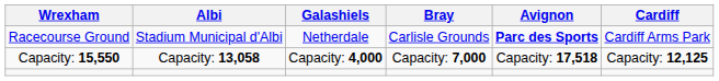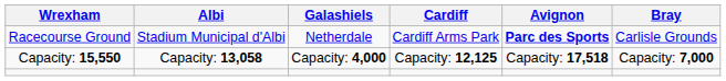 <table class="wikitable" style="text-align:center;margin:1em auto;">
 <tr>
 <th><a href='#'>Wrexham</a></th>
 <th><a href='#'>Albi</a></th>
 <th><a href='#'>Galashiels</a></th>
+<th><a href='#'>Cardiff</a></th>
+<th><a href='#'>Avignon</a></th>
 <th><a href='#'>Bray</a></th>
-<th><a href='#'>Avignon</a></th>
-<th><a href='#'>Cardiff</a></th>
 </tr>
 <tr>
 <td><a href='#'>Racecourse Ground</a></td>
 <td><a href='#'>Stadium Municipal d'Albi</a></td>
 <td><a href='#'>Netherdale</a></td>
+<td><a href='#'>Cardiff Arms Park</a></td>
+<td><strong><a href='#'>Parc des Sports</a></strong></td>
 <td><a href='#'>Carlisle Grounds</a></td>
-<td><strong><a href='#'>Parc des Sports</a></strong></td>
-<td><a href='#'>Cardiff Arms Park</a></td>
 </tr>
 <tr>
 <td>Capacity: <strong>15,550</strong></td>
 <td>Capacity: <strong>13,058</strong></td>
 <td>Capacity: <strong>4,000</strong></td>
+<td>Capacity: <strong>12,125</strong></td>
+<td>Capacity: <strong>17,518</strong></td>
 <td>Capacity: <strong>7,000</strong></td>
-<td>Capacity: <strong>17,518</strong></td>
-<td>Capacity: <strong>12,125</strong></td>
 </tr>
 <tr>
 <td></td>
 <td></td>
 <td></td>
 <td></td>
 <td></td>
 <td></td>
 </tr>
 </table>
